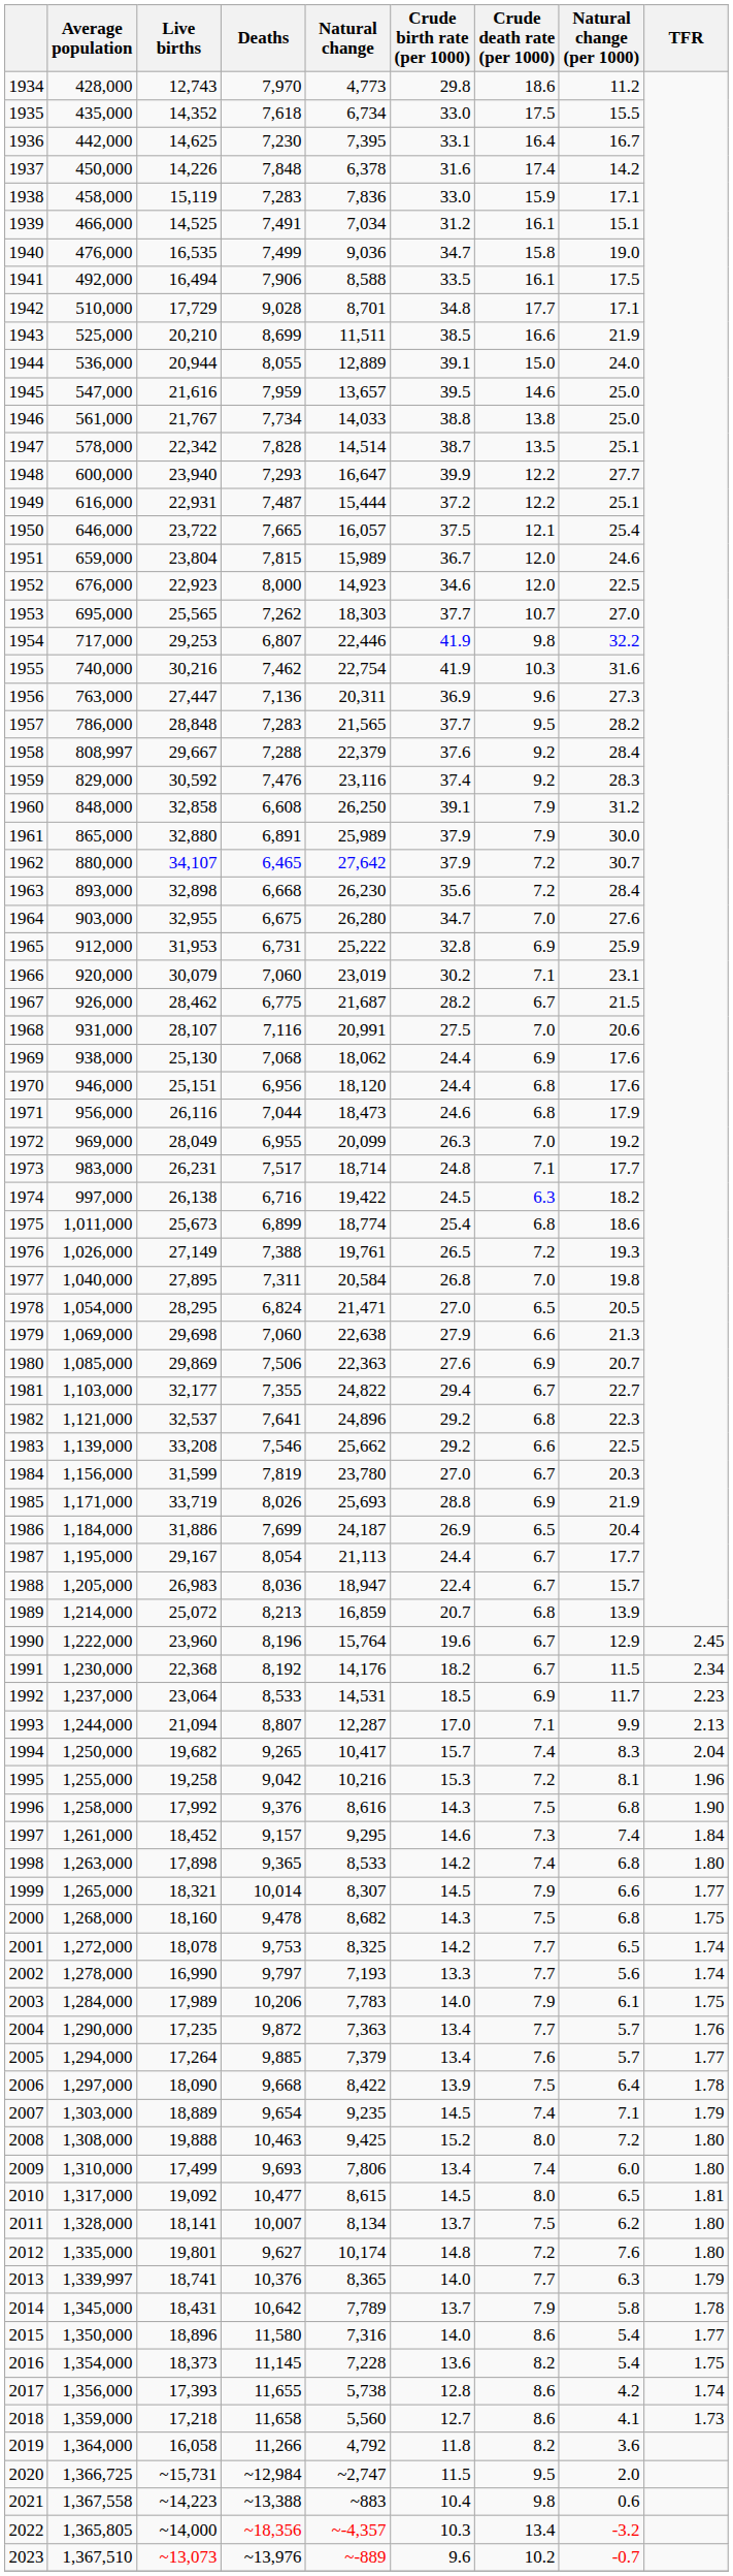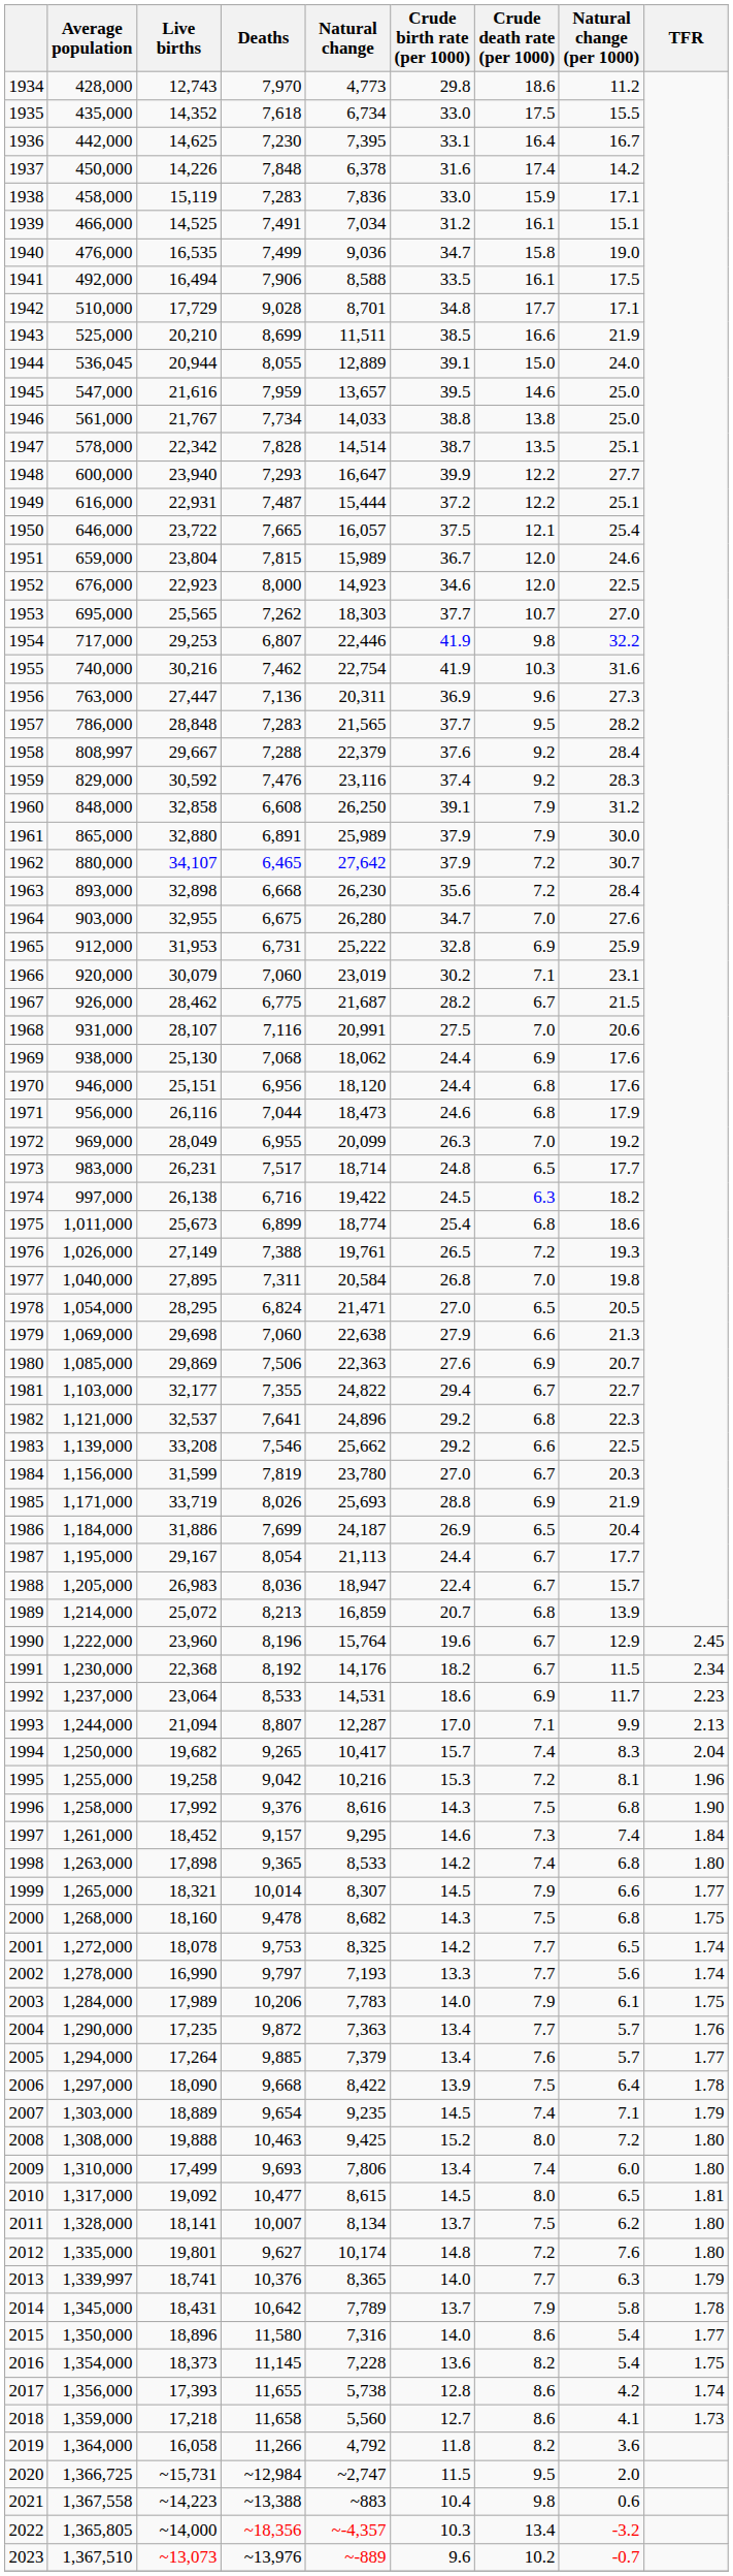 <table class="wikitable sortable" style="text-align: right;">
 <tr>
 <th></th>
 <th width="70pt">Average population</th>
 <th width="70pt">Live births</th>
 <th width="70pt">Deaths</th>
 <th width="70pt">Natural change</th>
 <th width="70pt">Crude birth rate (per 1000)</th>
 <th width="70pt">Crude death rate (per 1000)</th>
 <th width="70pt">Natural change (per 1000)</th>
 <th width="70pt">TFR</th>
 </tr>
 <tr>
 <td>1934</td>
 <td>428,000</td>
 <td>12,743</td>
 <td>7,970</td>
 <td>4,773</td>
 <td>29.8</td>
 <td>18.6</td>
 <td>11.2</td>
 </tr>
 <tr>
 <td>1935</td>
 <td>435,000</td>
 <td>14,352</td>
 <td>7,618</td>
 <td>6,734</td>
 <td>33.0</td>
 <td>17.5</td>
 <td>15.5</td>
 </tr>
 <tr>
 <td>1936</td>
 <td>442,000</td>
 <td>14,625</td>
 <td>7,230</td>
 <td>7,395</td>
 <td>33.1</td>
 <td>16.4</td>
 <td>16.7</td>
 </tr>
 <tr>
 <td>1937</td>
 <td>450,000</td>
 <td>14,226</td>
 <td>7,848</td>
 <td>6,378</td>
 <td>31.6</td>
 <td>17.4</td>
 <td>14.2</td>
 </tr>
 <tr>
 <td>1938</td>
 <td>458,000</td>
 <td>15,119</td>
 <td>7,283</td>
 <td>7,836</td>
 <td>33.0</td>
 <td>15.9</td>
 <td>17.1</td>
 </tr>
 <tr>
 <td>1939</td>
 <td>466,000</td>
 <td>14,525</td>
 <td>7,491</td>
 <td>7,034</td>
 <td>31.2</td>
 <td>16.1</td>
 <td>15.1</td>
 </tr>
 <tr>
 <td>1940</td>
 <td>476,000</td>
 <td>16,535</td>
 <td>7,499</td>
 <td>9,036</td>
 <td>34.7</td>
 <td>15.8</td>
 <td>19.0</td>
 </tr>
 <tr>
 <td>1941</td>
 <td>492,000</td>
 <td>16,494</td>
 <td>7,906</td>
 <td>8,588</td>
 <td>33.5</td>
 <td>16.1</td>
 <td>17.5</td>
 </tr>
 <tr>
 <td>1942</td>
 <td>510,000</td>
 <td>17,729</td>
 <td>9,028</td>
 <td>8,701</td>
 <td>34.8</td>
 <td>17.7</td>
 <td>17.1</td>
 </tr>
 <tr>
 <td>1943</td>
 <td>525,000</td>
 <td>20,210</td>
 <td>8,699</td>
 <td>11,511</td>
 <td>38.5</td>
 <td>16.6</td>
 <td>21.9</td>
 </tr>
 <tr>
 <td>1944</td>
-<td>536,000</td>
+<td>536,045</td>
 <td>20,944</td>
 <td>8,055</td>
 <td>12,889</td>
 <td>39.1</td>
 <td>15.0</td>
 <td>24.0</td>
 </tr>
 <tr>
 <td>1945</td>
 <td>547,000</td>
 <td>21,616</td>
 <td>7,959</td>
 <td>13,657</td>
 <td>39.5</td>
 <td>14.6</td>
 <td>25.0</td>
 </tr>
 <tr>
 <td>1946</td>
 <td>561,000</td>
 <td>21,767</td>
 <td>7,734</td>
 <td>14,033</td>
 <td>38.8</td>
 <td>13.8</td>
 <td>25.0</td>
 </tr>
 <tr>
 <td>1947</td>
 <td>578,000</td>
 <td>22,342</td>
 <td>7,828</td>
 <td>14,514</td>
 <td>38.7</td>
 <td>13.5</td>
 <td>25.1</td>
 </tr>
 <tr>
 <td>1948</td>
 <td>600,000</td>
 <td>23,940</td>
 <td>7,293</td>
 <td>16,647</td>
 <td>39.9</td>
 <td>12.2</td>
 <td>27.7</td>
 </tr>
 <tr>
 <td>1949</td>
 <td>616,000</td>
 <td>22,931</td>
 <td>7,487</td>
 <td>15,444</td>
 <td>37.2</td>
 <td>12.2</td>
 <td>25.1</td>
 </tr>
 <tr>
 <td>1950</td>
 <td>646,000</td>
 <td>23,722</td>
 <td>7,665</td>
 <td>16,057</td>
 <td>37.5</td>
 <td>12.1</td>
 <td>25.4</td>
 </tr>
 <tr>
 <td>1951</td>
 <td>659,000</td>
 <td>23,804</td>
 <td>7,815</td>
 <td>15,989</td>
 <td>36.7</td>
 <td>12.0</td>
 <td>24.6</td>
 </tr>
 <tr>
 <td>1952</td>
 <td>676,000</td>
 <td>22,923</td>
 <td>8,000</td>
 <td>14,923</td>
 <td>34.6</td>
 <td>12.0</td>
 <td>22.5</td>
 </tr>
 <tr>
 <td>1953</td>
 <td>695,000</td>
 <td>25,565</td>
 <td>7,262</td>
 <td>18,303</td>
 <td>37.7</td>
 <td>10.7</td>
 <td>27.0</td>
 </tr>
 <tr>
 <td>1954</td>
 <td>717,000</td>
 <td>29,253</td>
 <td>6,807</td>
 <td>22,446</td>
 <td style="color:blue">41.9</td>
 <td>9.8</td>
 <td style="color:blue">32.2</td>
 </tr>
 <tr>
 <td>1955</td>
 <td>740,000</td>
 <td>30,216</td>
 <td>7,462</td>
 <td>22,754</td>
 <td>41.9</td>
 <td>10.3</td>
 <td>31.6</td>
 </tr>
 <tr>
 <td>1956</td>
 <td>763,000</td>
 <td>27,447</td>
 <td>7,136</td>
 <td>20,311</td>
 <td>36.9</td>
 <td>9.6</td>
 <td>27.3</td>
 </tr>
 <tr>
 <td>1957</td>
 <td>786,000</td>
 <td>28,848</td>
 <td>7,283</td>
 <td>21,565</td>
 <td>37.7</td>
 <td>9.5</td>
 <td>28.2</td>
 </tr>
 <tr>
 <td>1958</td>
 <td>808,997</td>
 <td>29,667</td>
 <td>7,288</td>
 <td>22,379</td>
 <td>37.6</td>
 <td>9.2</td>
 <td>28.4</td>
 </tr>
 <tr>
 <td>1959</td>
 <td>829,000</td>
 <td>30,592</td>
 <td>7,476</td>
 <td>23,116</td>
 <td>37.4</td>
 <td>9.2</td>
 <td>28.3</td>
 </tr>
 <tr>
 <td>1960</td>
 <td>848,000</td>
 <td>32,858</td>
 <td>6,608</td>
 <td>26,250</td>
 <td>39.1</td>
 <td>7.9</td>
 <td>31.2</td>
 </tr>
 <tr>
 <td>1961</td>
 <td>865,000</td>
 <td>32,880</td>
 <td>6,891</td>
 <td>25,989</td>
 <td>37.9</td>
 <td>7.9</td>
 <td>30.0</td>
 </tr>
 <tr>
 <td>1962</td>
 <td>880,000</td>
 <td style="color:blue">34,107</td>
 <td style="color:blue">6,465</td>
 <td style="color:blue">27,642</td>
 <td>37.9</td>
 <td>7.2</td>
 <td>30.7</td>
 </tr>
 <tr>
 <td>1963</td>
 <td>893,000</td>
 <td>32,898</td>
 <td>6,668</td>
 <td>26,230</td>
 <td>35.6</td>
 <td>7.2</td>
 <td>28.4</td>
 </tr>
 <tr>
 <td>1964</td>
 <td>903,000</td>
 <td>32,955</td>
 <td>6,675</td>
 <td>26,280</td>
 <td>34.7</td>
 <td>7.0</td>
 <td>27.6</td>
 </tr>
 <tr>
 <td>1965</td>
 <td>912,000</td>
 <td>31,953</td>
 <td>6,731</td>
 <td>25,222</td>
 <td>32.8</td>
 <td>6.9</td>
 <td>25.9</td>
 </tr>
 <tr>
 <td>1966</td>
 <td>920,000</td>
 <td>30,079</td>
 <td>7,060</td>
 <td>23,019</td>
 <td>30.2</td>
 <td>7.1</td>
 <td>23.1</td>
 </tr>
 <tr>
 <td>1967</td>
 <td>926,000</td>
 <td>28,462</td>
 <td>6,775</td>
 <td>21,687</td>
 <td>28.2</td>
 <td>6.7</td>
 <td>21.5</td>
 </tr>
 <tr>
 <td>1968</td>
 <td>931,000</td>
 <td>28,107</td>
 <td>7,116</td>
 <td>20,991</td>
 <td>27.5</td>
 <td>7.0</td>
 <td>20.6</td>
 </tr>
 <tr>
 <td>1969</td>
 <td>938,000</td>
 <td>25,130</td>
 <td>7,068</td>
 <td>18,062</td>
 <td>24.4</td>
 <td>6.9</td>
 <td>17.6</td>
 </tr>
 <tr>
 <td>1970</td>
 <td>946,000</td>
 <td>25,151</td>
 <td>6,956</td>
 <td>18,120</td>
 <td>24.4</td>
 <td>6.8</td>
 <td>17.6</td>
 </tr>
 <tr>
 <td>1971</td>
 <td>956,000</td>
 <td>26,116</td>
 <td>7,044</td>
 <td>18,473</td>
 <td>24.6</td>
 <td>6.8</td>
 <td>17.9</td>
 </tr>
 <tr>
 <td>1972</td>
 <td>969,000</td>
 <td>28,049</td>
 <td>6,955</td>
 <td>20,099</td>
 <td>26.3</td>
 <td>7.0</td>
 <td>19.2</td>
 </tr>
 <tr>
 <td>1973</td>
 <td>983,000</td>
 <td>26,231</td>
 <td>7,517</td>
 <td>18,714</td>
 <td>24.8</td>
-<td>7.1</td>
+<td>6.5</td>
 <td>17.7</td>
 </tr>
 <tr>
 <td>1974</td>
 <td>997,000</td>
 <td>26,138</td>
 <td>6,716</td>
 <td>19,422</td>
 <td>24.5</td>
 <td style="color:blue">6.3</td>
 <td>18.2</td>
 </tr>
 <tr>
 <td>1975</td>
 <td>1,011,000</td>
 <td>25,673</td>
 <td>6,899</td>
 <td>18,774</td>
 <td>25.4</td>
 <td>6.8</td>
 <td>18.6</td>
 </tr>
 <tr>
 <td>1976</td>
 <td>1,026,000</td>
 <td>27,149</td>
 <td>7,388</td>
 <td>19,761</td>
 <td>26.5</td>
 <td>7.2</td>
 <td>19.3</td>
 </tr>
 <tr>
 <td>1977</td>
 <td>1,040,000</td>
 <td>27,895</td>
 <td>7,311</td>
 <td>20,584</td>
 <td>26.8</td>
 <td>7.0</td>
 <td>19.8</td>
 </tr>
 <tr>
 <td>1978</td>
 <td>1,054,000</td>
 <td>28,295</td>
 <td>6,824</td>
 <td>21,471</td>
 <td>27.0</td>
 <td>6.5</td>
 <td>20.5</td>
 </tr>
 <tr>
 <td>1979</td>
 <td>1,069,000</td>
 <td>29,698</td>
 <td>7,060</td>
 <td>22,638</td>
 <td>27.9</td>
 <td>6.6</td>
 <td>21.3</td>
 </tr>
 <tr>
 <td>1980</td>
 <td>1,085,000</td>
 <td>29,869</td>
 <td>7,506</td>
 <td>22,363</td>
 <td>27.6</td>
 <td>6.9</td>
 <td>20.7</td>
 </tr>
 <tr>
 <td>1981</td>
 <td>1,103,000</td>
 <td>32,177</td>
 <td>7,355</td>
 <td>24,822</td>
 <td>29.4</td>
 <td>6.7</td>
 <td>22.7</td>
 </tr>
 <tr>
 <td>1982</td>
 <td>1,121,000</td>
 <td>32,537</td>
 <td>7,641</td>
 <td>24,896</td>
 <td>29.2</td>
 <td>6.8</td>
 <td>22.3</td>
 </tr>
 <tr>
 <td>1983</td>
 <td>1,139,000</td>
 <td>33,208</td>
 <td>7,546</td>
 <td>25,662</td>
 <td>29.2</td>
 <td>6.6</td>
 <td>22.5</td>
 </tr>
 <tr>
 <td>1984</td>
 <td>1,156,000</td>
 <td>31,599</td>
 <td>7,819</td>
 <td>23,780</td>
 <td>27.0</td>
 <td>6.7</td>
 <td>20.3</td>
 </tr>
 <tr>
 <td>1985</td>
 <td>1,171,000</td>
 <td>33,719</td>
 <td>8,026</td>
 <td>25,693</td>
 <td>28.8</td>
 <td>6.9</td>
 <td>21.9</td>
 </tr>
 <tr>
 <td>1986</td>
 <td>1,184,000</td>
 <td>31,886</td>
 <td>7,699</td>
 <td>24,187</td>
 <td>26.9</td>
 <td>6.5</td>
 <td>20.4</td>
 </tr>
 <tr>
 <td>1987</td>
 <td>1,195,000</td>
 <td>29,167</td>
 <td>8,054</td>
 <td>21,113</td>
 <td>24.4</td>
 <td>6.7</td>
 <td>17.7</td>
 </tr>
 <tr>
 <td>1988</td>
 <td>1,205,000</td>
 <td>26,983</td>
 <td>8,036</td>
 <td>18,947</td>
 <td>22.4</td>
 <td>6.7</td>
 <td>15.7</td>
 </tr>
 <tr>
 <td>1989</td>
 <td>1,214,000</td>
 <td>25,072</td>
 <td>8,213</td>
 <td>16,859</td>
 <td>20.7</td>
 <td>6.8</td>
 <td>13.9</td>
 </tr>
 <tr>
 <td>1990</td>
 <td>1,222,000</td>
 <td>23,960</td>
 <td>8,196</td>
 <td>15,764</td>
 <td>19.6</td>
 <td>6.7</td>
 <td>12.9</td>
 <td>2.45</td>
 </tr>
 <tr>
 <td>1991</td>
 <td>1,230,000</td>
 <td>22,368</td>
 <td>8,192</td>
 <td>14,176</td>
 <td>18.2</td>
 <td>6.7</td>
 <td>11.5</td>
 <td>2.34</td>
 </tr>
 <tr>
 <td>1992</td>
 <td>1,237,000</td>
 <td>23,064</td>
 <td>8,533</td>
 <td>14,531</td>
-<td>18.5</td>
+<td>18.6</td>
 <td>6.9</td>
 <td>11.7</td>
 <td>2.23</td>
 </tr>
 <tr>
 <td>1993</td>
 <td>1,244,000</td>
 <td>21,094</td>
 <td>8,807</td>
 <td>12,287</td>
 <td>17.0</td>
 <td>7.1</td>
 <td>9.9</td>
 <td>2.13</td>
 </tr>
 <tr>
 <td>1994</td>
 <td>1,250,000</td>
 <td>19,682</td>
 <td>9,265</td>
 <td>10,417</td>
 <td>15.7</td>
 <td>7.4</td>
 <td>8.3</td>
 <td>2.04</td>
 </tr>
 <tr>
 <td>1995</td>
 <td>1,255,000</td>
 <td>19,258</td>
 <td>9,042</td>
 <td>10,216</td>
 <td>15.3</td>
 <td>7.2</td>
 <td>8.1</td>
 <td>1.96</td>
 </tr>
 <tr>
 <td>1996</td>
 <td>1,258,000</td>
 <td>17,992</td>
 <td>9,376</td>
 <td>8,616</td>
 <td>14.3</td>
 <td>7.5</td>
 <td>6.8</td>
 <td>1.90</td>
 </tr>
 <tr>
 <td>1997</td>
 <td>1,261,000</td>
 <td>18,452</td>
 <td>9,157</td>
 <td>9,295</td>
 <td>14.6</td>
 <td>7.3</td>
 <td>7.4</td>
 <td>1.84</td>
 </tr>
 <tr>
 <td>1998</td>
 <td>1,263,000</td>
 <td>17,898</td>
 <td>9,365</td>
 <td>8,533</td>
 <td>14.2</td>
 <td>7.4</td>
 <td>6.8</td>
 <td>1.80</td>
 </tr>
 <tr>
 <td>1999</td>
 <td>1,265,000</td>
 <td>18,321</td>
 <td>10,014</td>
 <td>8,307</td>
 <td>14.5</td>
 <td>7.9</td>
 <td>6.6</td>
 <td>1.77</td>
 </tr>
 <tr>
 <td>2000</td>
 <td>1,268,000</td>
 <td>18,160</td>
 <td>9,478</td>
 <td>8,682</td>
 <td>14.3</td>
 <td>7.5</td>
 <td>6.8</td>
 <td>1.75</td>
 </tr>
 <tr>
 <td>2001</td>
 <td>1,272,000</td>
 <td>18,078</td>
 <td>9,753</td>
 <td>8,325</td>
 <td>14.2</td>
 <td>7.7</td>
 <td>6.5</td>
 <td>1.74</td>
 </tr>
 <tr>
 <td>2002</td>
 <td>1,278,000</td>
 <td>16,990</td>
 <td>9,797</td>
 <td>7,193</td>
 <td>13.3</td>
 <td>7.7</td>
 <td>5.6</td>
 <td>1.74</td>
 </tr>
 <tr>
 <td>2003</td>
 <td>1,284,000</td>
 <td>17,989</td>
 <td>10,206</td>
 <td>7,783</td>
 <td>14.0</td>
 <td>7.9</td>
 <td>6.1</td>
 <td>1.75</td>
 </tr>
 <tr>
 <td>2004</td>
 <td>1,290,000</td>
 <td>17,235</td>
 <td>9,872</td>
 <td>7,363</td>
 <td>13.4</td>
 <td>7.7</td>
 <td>5.7</td>
 <td>1.76</td>
 </tr>
 <tr>
 <td>2005</td>
 <td>1,294,000</td>
 <td>17,264</td>
 <td>9,885</td>
 <td>7,379</td>
 <td>13.4</td>
 <td>7.6</td>
 <td>5.7</td>
 <td>1.77</td>
 </tr>
 <tr>
 <td>2006</td>
 <td>1,297,000</td>
 <td>18,090</td>
 <td>9,668</td>
 <td>8,422</td>
 <td>13.9</td>
 <td>7.5</td>
 <td>6.4</td>
 <td>1.78</td>
 </tr>
 <tr>
 <td>2007</td>
 <td>1,303,000</td>
 <td>18,889</td>
 <td>9,654</td>
 <td>9,235</td>
 <td>14.5</td>
 <td>7.4</td>
 <td>7.1</td>
 <td>1.79</td>
 </tr>
 <tr>
 <td>2008</td>
 <td>1,308,000</td>
 <td>19,888</td>
 <td>10,463</td>
 <td>9,425</td>
 <td>15.2</td>
 <td>8.0</td>
 <td>7.2</td>
 <td>1.80</td>
 </tr>
 <tr>
 <td>2009</td>
 <td>1,310,000</td>
 <td>17,499</td>
 <td>9,693</td>
 <td>7,806</td>
 <td>13.4</td>
 <td>7.4</td>
 <td>6.0</td>
 <td>1.80</td>
 </tr>
 <tr>
 <td>2010</td>
 <td>1,317,000</td>
 <td>19,092</td>
 <td>10,477</td>
 <td>8,615</td>
 <td>14.5</td>
 <td>8.0</td>
 <td>6.5</td>
 <td>1.81</td>
 </tr>
 <tr>
 <td>2011</td>
 <td>1,328,000</td>
 <td>18,141</td>
 <td>10,007</td>
 <td>8,134</td>
 <td>13.7</td>
 <td>7.5</td>
 <td>6.2</td>
 <td>1.80</td>
 </tr>
 <tr>
 <td>2012</td>
 <td>1,335,000</td>
 <td>19,801</td>
 <td>9,627</td>
 <td>10,174</td>
 <td>14.8</td>
 <td>7.2</td>
 <td>7.6</td>
 <td>1.80</td>
 </tr>
 <tr>
 <td>2013</td>
 <td>1,339,997</td>
 <td>18,741</td>
 <td>10,376</td>
 <td>8,365</td>
 <td>14.0</td>
 <td>7.7</td>
 <td>6.3</td>
 <td>1.79</td>
 </tr>
 <tr>
 <td>2014</td>
 <td>1,345,000</td>
 <td>18,431</td>
 <td>10,642</td>
 <td>7,789</td>
 <td>13.7</td>
 <td>7.9</td>
 <td>5.8</td>
 <td>1.78</td>
 </tr>
 <tr>
 <td>2015</td>
 <td>1,350,000</td>
 <td>18,896</td>
 <td>11,580</td>
 <td>7,316</td>
 <td>14.0</td>
 <td>8.6</td>
 <td>5.4</td>
 <td>1.77</td>
 </tr>
 <tr>
 <td>2016</td>
 <td>1,354,000</td>
 <td>18,373</td>
 <td>11,145</td>
 <td>7,228</td>
 <td>13.6</td>
 <td>8.2</td>
 <td>5.4</td>
 <td>1.75</td>
 </tr>
 <tr>
 <td>2017</td>
 <td>1,356,000</td>
 <td>17,393</td>
 <td>11,655</td>
 <td>5,738</td>
 <td>12.8</td>
 <td>8.6</td>
 <td>4.2</td>
 <td>1.74</td>
 </tr>
 <tr>
 <td>2018</td>
 <td>1,359,000</td>
 <td>17,218</td>
 <td>11,658</td>
 <td>5,560</td>
 <td>12.7</td>
 <td>8.6</td>
 <td>4.1</td>
 <td>1.73</td>
 </tr>
 <tr>
 <td>2019</td>
 <td>1,364,000</td>
 <td>16,058</td>
 <td>11,266</td>
 <td>4,792</td>
 <td>11.8</td>
 <td>8.2</td>
 <td>3.6</td>
 <td></td>
 </tr>
 <tr>
 <td>2020</td>
 <td>1,366,725</td>
 <td>~15,731</td>
 <td>~12,984</td>
 <td>~2,747</td>
 <td>11.5</td>
 <td>9.5</td>
 <td>2.0</td>
 <td></td>
 </tr>
 <tr>
 <td>2021</td>
 <td>1,367,558</td>
 <td>~14,223</td>
 <td>~13,388</td>
 <td>~883</td>
 <td>10.4</td>
 <td>9.8</td>
 <td>0.6</td>
 <td></td>
 </tr>
 <tr>
 <td>2022</td>
 <td>1,365,805</td>
 <td>~14,000</td>
 <td style="color:red">~18,356</td>
 <td style="color:red">~-4,357</td>
 <td>10.3</td>
 <td>13.4</td>
 <td style="color:red">-3.2</td>
 <td></td>
 </tr>
 <tr>
 <td>2023</td>
 <td>1,367,510</td>
 <td style="color:red">~13,073</td>
 <td>~13,976</td>
 <td style="color:red">~-889</td>
 <td>9.6</td>
 <td>10.2</td>
 <td style="color:red">-0.7</td>
 <td></td>
 </tr>
 <tr>
 </tr>
 </table>
